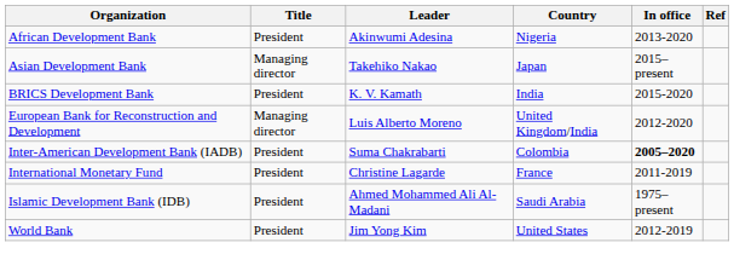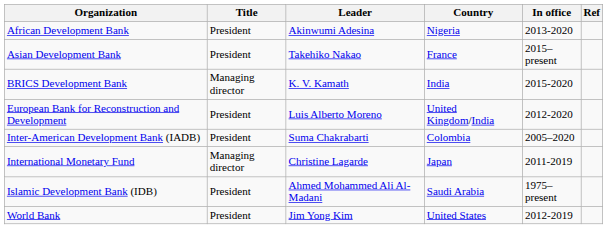 <table class="wikitable unsortable">
 <tr>
 <th>Organization</th>
 <th>Title</th>
 <th>Leader</th>
 <th>Country</th>
 <th>In office</th>
 <th>Ref</th>
 </tr>
 <tr>
 <td><a href='#'>African Development Bank</a></td>
 <td>President</td>
 <td><a href='#'>Akinwumi Adesina</a></td>
 <td><a href='#'>Nigeria</a></td>
 <td>2013-2020</td>
 <td></td>
 </tr>
 <tr>
 <td><a href='#'>Asian Development Bank</a></td>
-<td>Managing director</td>
+<td>President</td>
 <td><a href='#'>Takehiko Nakao</a></td>
-<td><a href='#'>Japan</a></td>
+<td><a href='#'>France</a></td>
 <td>2015–present</td>
 <td></td>
 </tr>
 <tr>
 <td><a href='#'>BRICS Development Bank</a></td>
-<td>President</td>
+<td>Managing director</td>
 <td><a href='#'>K. V. Kamath</a></td>
 <td><a href='#'>India</a></td>
 <td>2015-2020</td>
 <td></td>
 </tr>
 <tr>
 <td><a href='#'>European Bank for Reconstruction and Development</a></td>
-<td>Managing director</td>
+<td>President</td>
 <td><a href='#'>Luis Alberto Moreno</a></td>
 <td><a href='#'>United Kingdom</a>/<a href='#'>India</a></td>
 <td>2012-2020</td>
 <td></td>
 </tr>
 <tr>
 <td><a href='#'>Inter-American Development Bank</a> (IADB)</td>
 <td>President</td>
 <td><a href='#'>Suma Chakrabarti</a></td>
 <td><a href='#'>Colombia</a></td>
-<td><strong>2005–2020</strong></td>
+<td>2005–2020</td>
 <td></td>
 </tr>
 <tr>
 <td><a href='#'>International Monetary Fund</a></td>
-<td>President</td>
+<td>Managing director</td>
 <td><a href='#'>Christine Lagarde</a></td>
-<td><a href='#'>France</a></td>
+<td><a href='#'>Japan</a></td>
 <td>2011-2019</td>
 <td></td>
 </tr>
 <tr>
 <td><a href='#'>Islamic Development Bank</a> (IDB)</td>
 <td>President</td>
 <td><a href='#'>Ahmed Mohammed Ali Al-Madani</a></td>
 <td><a href='#'>Saudi Arabia</a></td>
 <td>1975–present </td>
 <td></td>
 </tr>
 <tr>
 <td><a href='#'>World Bank</a></td>
 <td>President</td>
 <td><a href='#'>Jim Yong Kim</a></td>
 <td><a href='#'>United States</a></td>
 <td>2012-2019</td>
 <td></td>
 </tr>
 </table>
